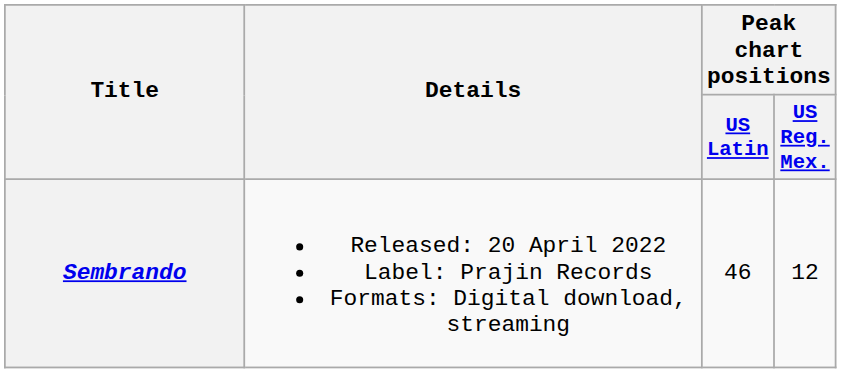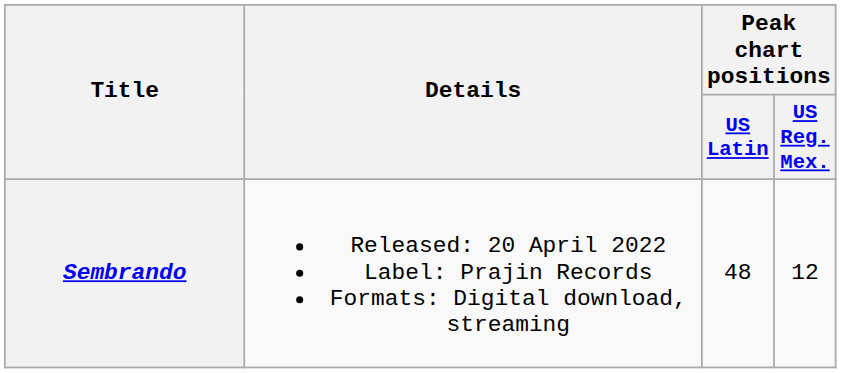 <table class="wikitable plainrowheaders" style="text-align:center;">
 <tr>
 <th scope="col" rowspan="2" style="width:10em;">Title</th>
 <th scope="col" rowspan="2" style="width:19.5em;">Details</th>
 <th scope="col" colspan="2">Peak chart positions</th>
 </tr>
 <tr>
 <th scope="col" style="width:2.5em;font-size:90%;"><a href='#'>US<br>Latin</a><br></th>
 <th scope="col" style="width:2.5em;font-size:90%;"><a href='#'>US<br>Reg.<br>Mex.</a><br></th>
 </tr>
 <tr>
 <th scope="row"><em><a href='#'>Sembrando</a></em></th>
 <td><br><ul><li>Released: 20 April 2022</li><li>Label: Prajin Records</li><li>Formats: Digital download, streaming</li></ul></td>
-<td>46</td>
+<td>48</td>
 <td>12</td>
 </tr>
 </table>
